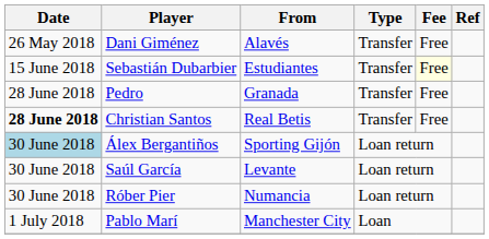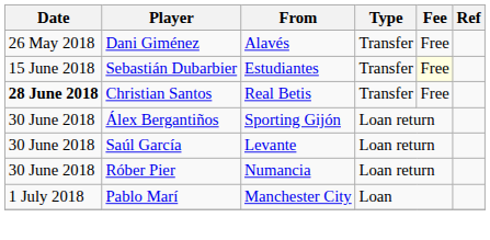 <table class="wikitable">
 <tr>
 <th>Date</th>
 <th>Player</th>
 <th>From</th>
 <th>Type</th>
 <th>Fee</th>
 <th>Ref</th>
 </tr>
 <tr>
 <td>26 May 2018</td>
 <td> <a href='#'>Dani Giménez</a></td>
 <td> <a href='#'>Alavés</a></td>
 <td>Transfer</td>
 <td>Free</td>
 <td></td>
 </tr>
 <tr>
 <td>15 June 2018</td>
 <td> <a href='#'>Sebastián Dubarbier</a></td>
 <td> <a href='#'>Estudiantes</a></td>
 <td>Transfer</td>
 <td style="background: lightyellow;">Free</td>
 <td></td>
 </tr>
 <tr>
-<td>28 June 2018</td>
-<td> <a href='#'>Pedro</a></td>
-<td> <a href='#'>Granada</a></td>
-<td>Transfer</td>
-<td>Free</td>
-<td></td>
-</tr>
-<tr>
 <td><strong>28 June 2018</strong></td>
 <td> <a href='#'>Christian Santos</a></td>
 <td> <a href='#'>Real Betis</a></td>
 <td>Transfer</td>
 <td>Free</td>
 <td></td>
 </tr>
 <tr>
-<td style="background: lightblue;">30 June 2018</td>
+<td>30 June 2018</td>
 <td> <a href='#'>Álex Bergantiños</a></td>
 <td> <a href='#'>Sporting Gijón</a></td>
 <td colspan=2>Loan return</td>
 <td></td>
 </tr>
 <tr>
 <td>30 June 2018</td>
 <td> <a href='#'>Saúl García</a></td>
 <td> <a href='#'>Levante</a></td>
 <td colspan=2>Loan return</td>
 <td></td>
 </tr>
 <tr>
 <td>30 June 2018</td>
 <td> <a href='#'>Róber Pier</a></td>
 <td> <a href='#'>Numancia</a></td>
 <td colspan=2>Loan return</td>
 <td></td>
 </tr>
 <tr>
 <td>1 July 2018</td>
 <td> <a href='#'>Pablo Marí</a></td>
 <td> <a href='#'>Manchester City</a></td>
 <td colspan=2>Loan</td>
 <td></td>
 </tr>
 <tr>
 </tr>
 </table>
